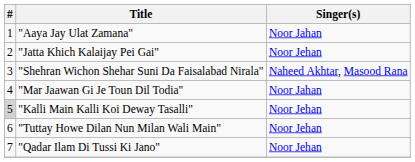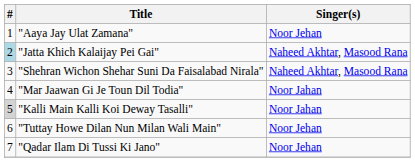 <table class="wikitable" style="font-size:95%;">
 <tr>
 <th>#</th>
 <th>Title</th>
 <th>Singer(s)</th>
 </tr>
 <tr>
 <td>1</td>
 <td>"Aaya Jay Ulat  Zamana"</td>
-<td><a href='#'>Noor Jahan</a></td>
+<td><a href='#'>Noor Jehan</a></td>
 </tr>
 <tr>
-<td>2</td>
+<td style="background: lightblue;">2</td>
 <td>"Jatta Khich Kalaijay Pei Gai"</td>
-<td><a href='#'>Noor Jehan</a></td>
+<td><a href='#'>Naheed Akhtar</a>, <a href='#'>Masood Rana</a></td>
 </tr>
 <tr>
 <td>3</td>
 <td>"Shehran Wichon Shehar Suni Da Faisalabad Nirala"</td>
 <td><a href='#'>Naheed Akhtar</a>, <a href='#'>Masood Rana</a></td>
 </tr>
 <tr>
 <td>4</td>
 <td>"Mar Jaawan Gi Je Toun Dil Todia"</td>
 <td><a href='#'>Noor Jahan</a></td>
 </tr>
 <tr>
 <td style="background: lightgrey;">5</td>
 <td>"Kalli Main Kalli Koi Deway Tasalli"</td>
-<td><a href='#'>Noor Jehan</a></td>
+<td><a href='#'>Noor Jahan</a></td>
 </tr>
 <tr>
 <td>6</td>
 <td>"Tuttay Howe Dilan Nun Milan Wali Main"</td>
 <td><a href='#'>Noor Jehan</a></td>
 </tr>
 <tr>
 <td>7</td>
 <td>"Qadar Ilam Di  Tussi Ki Jano"</td>
 <td><a href='#'>Noor Jehan</a></td>
 </tr>
 <tr>
 </tr>
 </table>
